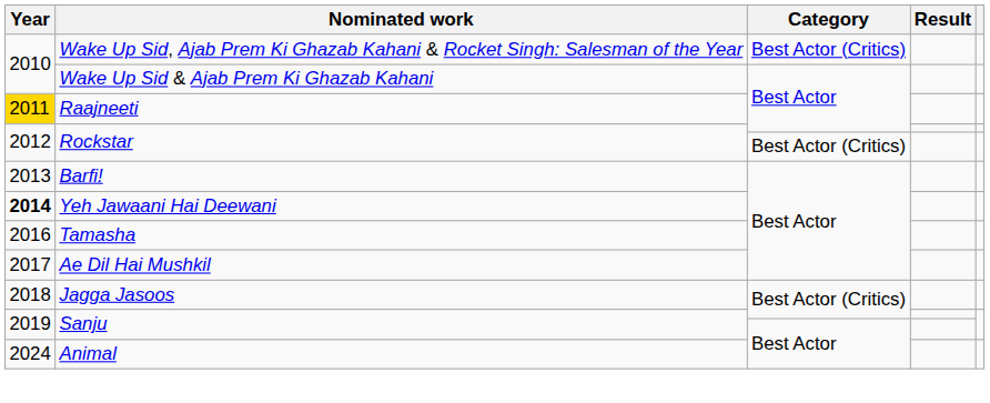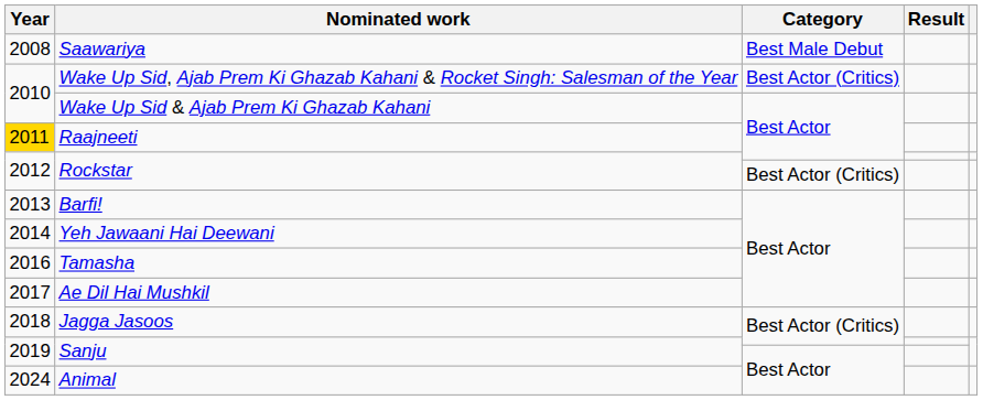 <table class="wikitable">
 <tr>
 <th scope="col">Year</th>
 <th scope="col">Nominated work</th>
 <th scope="col">Category</th>
 <th scope="col">Result</th>
 <th scope="col" class="unsortable"></th>
+</tr>
+<tr>
+<td>2008</td>
+<td><em><a href='#'>Saawariya</a></em></td>
+<td><a href='#'>Best Male Debut</a></td>
+<td></td>
+<td></td>
 </tr>
 <tr>
 <td rowspan="2">2010</td>
 <td><em><a href='#'>Wake Up Sid</a></em>, <em><a href='#'>Ajab Prem Ki Ghazab Kahani</a></em> & <em><a href='#'>Rocket Singh: Salesman of the Year</a></em></td>
 <td><a href='#'>Best Actor (Critics)</a></td>
 <td></td>
 <td></td>
 </tr>
 <tr>
 <td><em><a href='#'>Wake Up Sid</a></em> & <em><a href='#'>Ajab Prem Ki Ghazab Kahani</a></em></td>
 <td rowspan="3"><a href='#'>Best Actor</a></td>
 <td></td>
 <td></td>
 </tr>
 <tr>
 <td style="background: gold;">2011</td>
 <td><em><a href='#'>Raajneeti</a></em></td>
 <td></td>
 <td></td>
 </tr>
 <tr>
 <td rowspan="2">2012</td>
 <td rowspan="2"><em><a href='#'>Rockstar</a></em></td>
 <td></td>
 <td></td>
 </tr>
 <tr>
 <td>Best Actor (Critics)</td>
 <td></td>
 <td></td>
 </tr>
 <tr>
 <td>2013</td>
 <td><em><a href='#'>Barfi!</a></em></td>
 <td rowspan="4">Best Actor</td>
 <td></td>
 <td></td>
 </tr>
 <tr>
-<td><strong>2014</strong></td>
+<td>2014</td>
 <td><em><a href='#'>Yeh Jawaani Hai Deewani</a></em></td>
 <td></td>
 <td></td>
 </tr>
 <tr>
 <td>2016</td>
 <td><em><a href='#'>Tamasha</a></em></td>
 <td></td>
 <td></td>
 </tr>
 <tr>
 <td>2017</td>
 <td><em><a href='#'>Ae Dil Hai Mushkil</a></em></td>
 <td></td>
 <td></td>
 </tr>
 <tr>
 <td>2018</td>
 <td><em><a href='#'>Jagga Jasoos</a></em></td>
 <td rowspan="2">Best Actor (Critics)</td>
 <td></td>
 <td></td>
 </tr>
 <tr>
 <td rowspan="2">2019</td>
 <td rowspan="2"><em><a href='#'>Sanju</a></em></td>
 <td></td>
 <td rowspan="2"></td>
 </tr>
 <tr>
 <td rowspan="2">Best Actor</td>
 <td></td>
 </tr>
 <tr>
 <td>2024</td>
 <td><em><a href='#'>Animal</a></em></td>
 <td></td>
 <td></td>
 </tr>
 </table>
